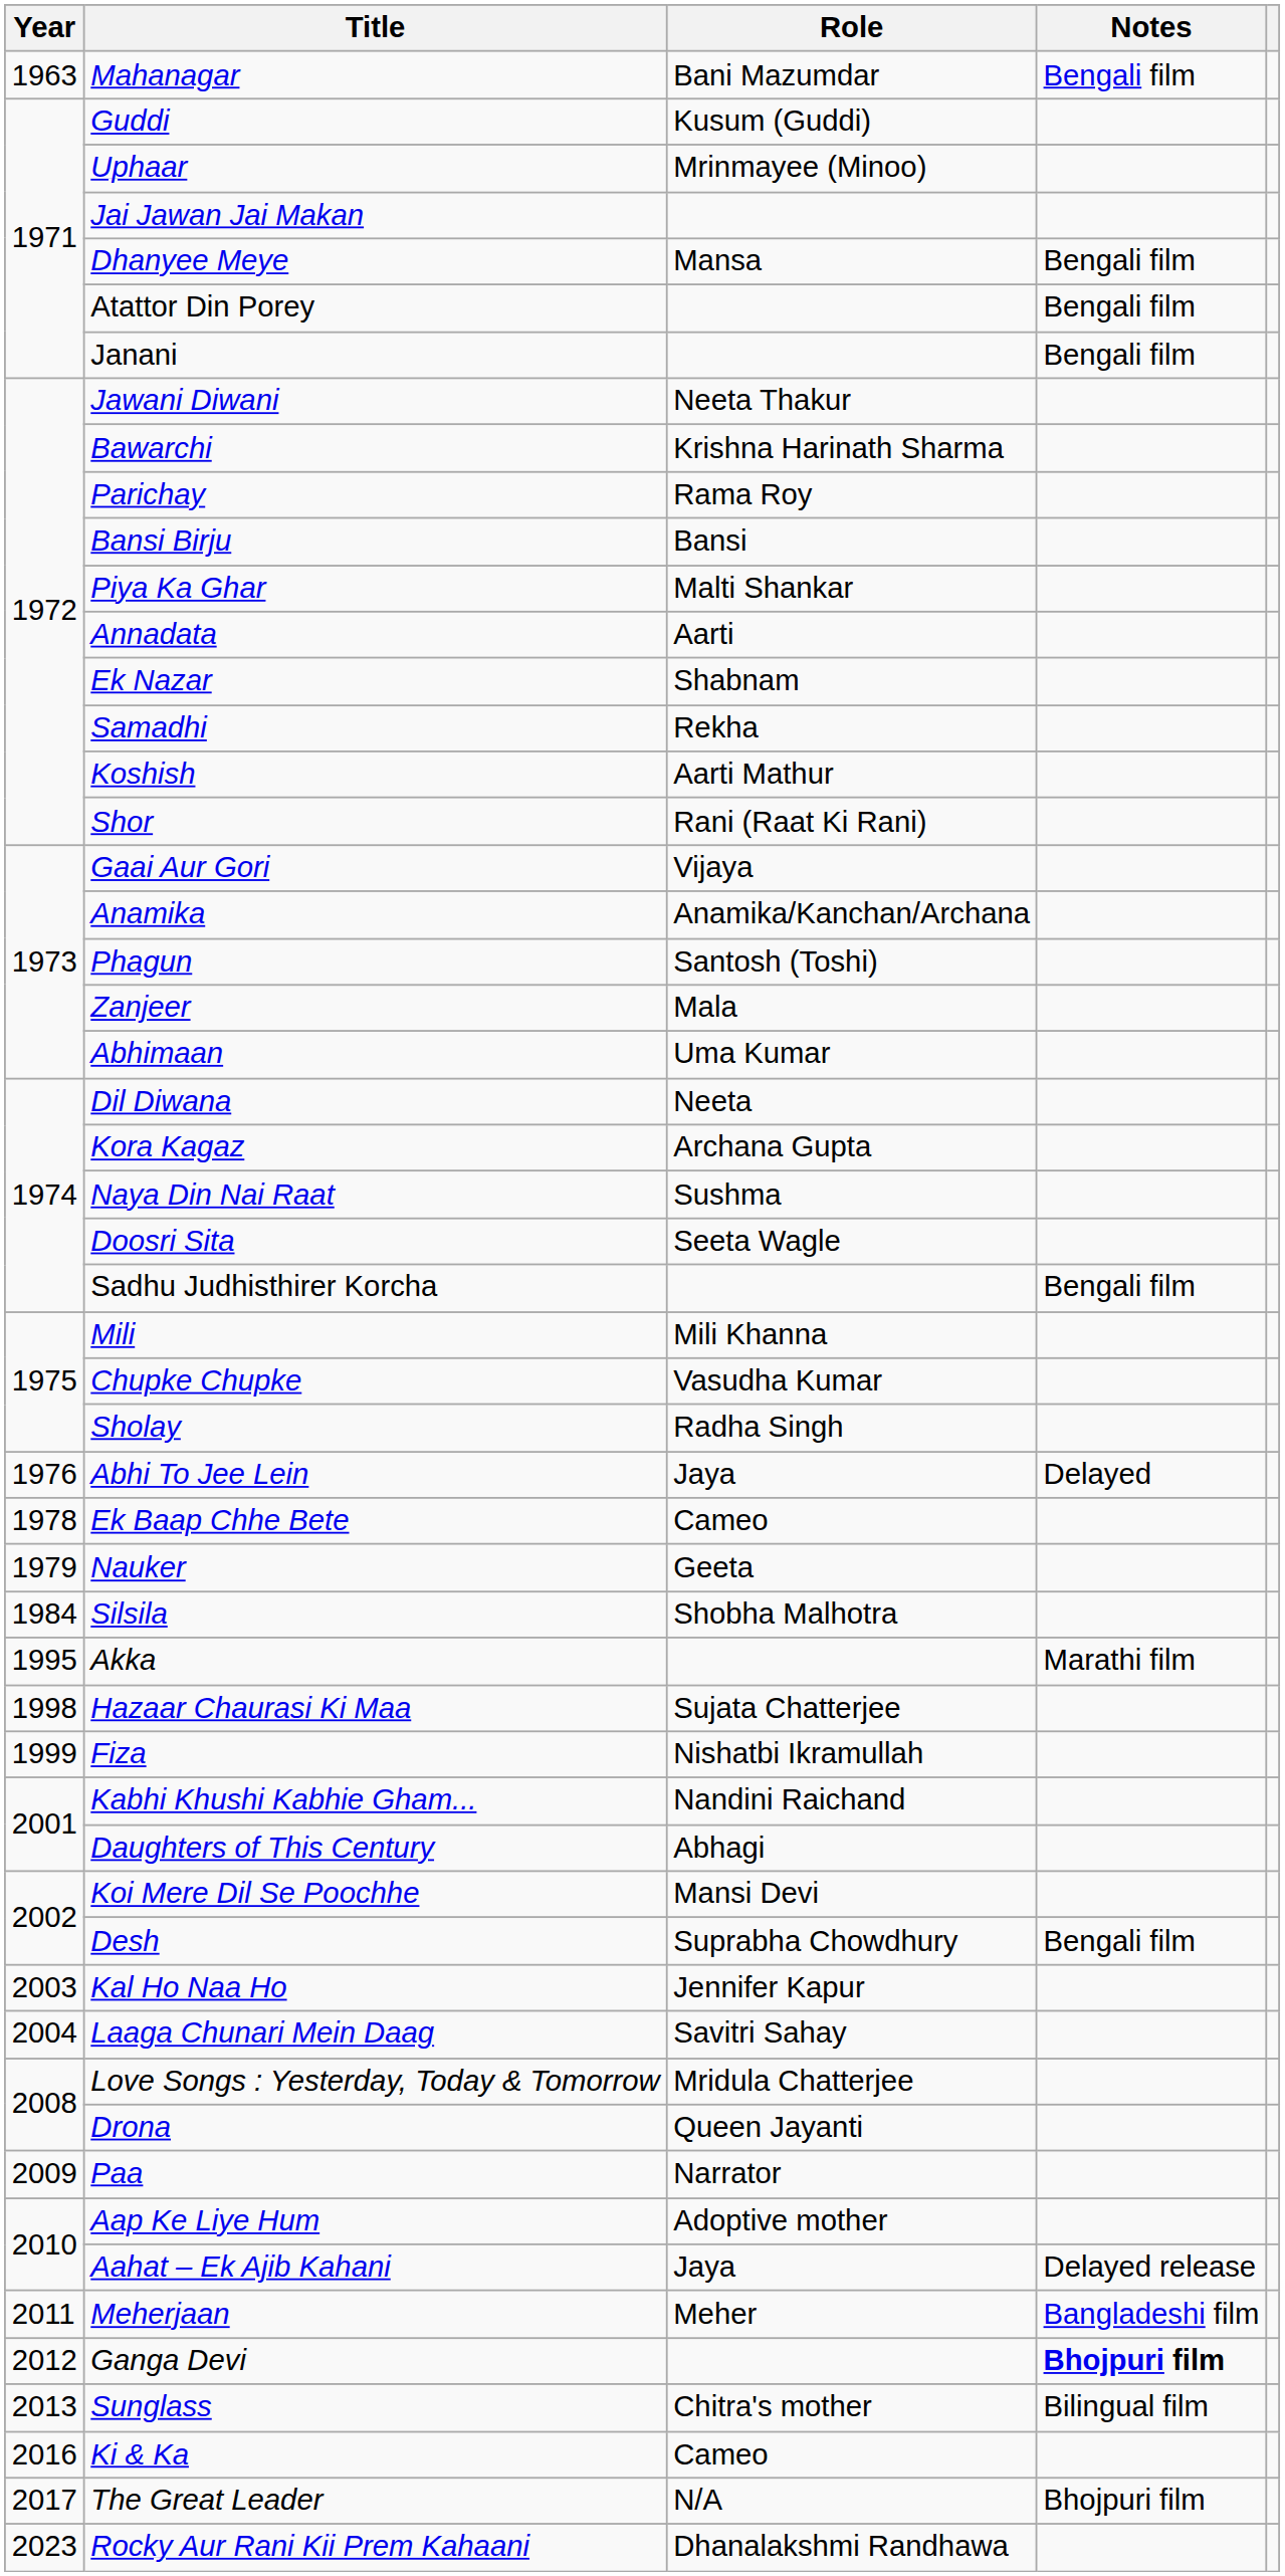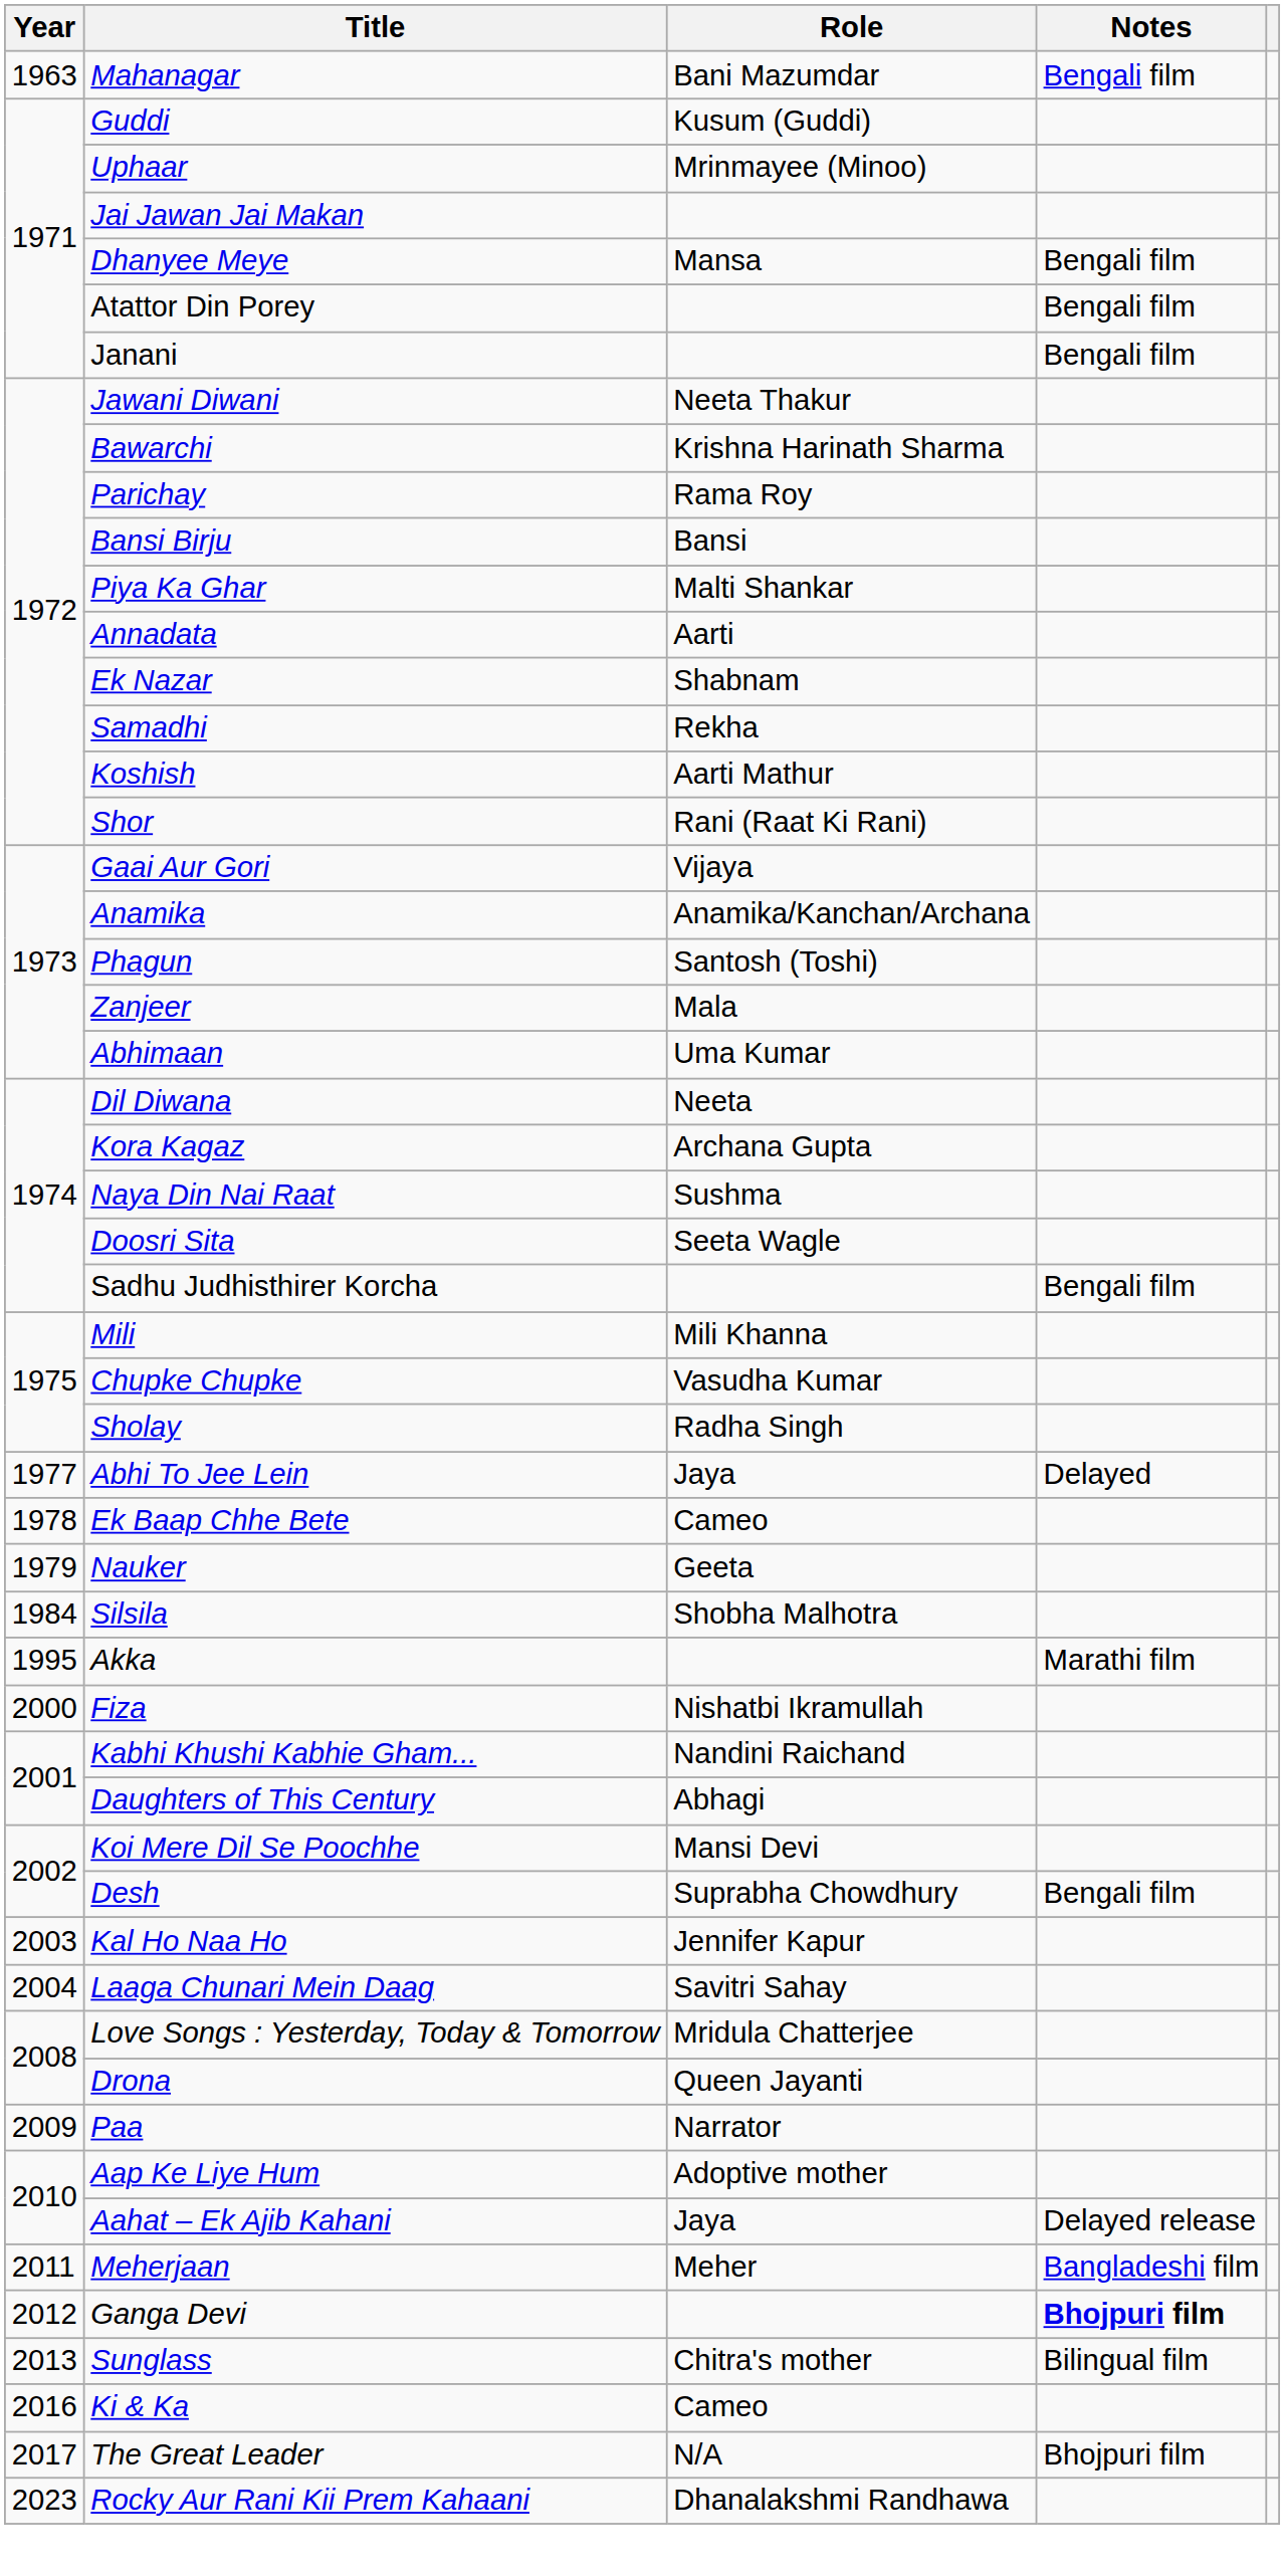 <table class="wikitable sortable">
 <tr>
 <th scope="col">Year</th>
 <th scope="col">Title</th>
 <th scope="col">Role</th>
 <th scope="col" class="unsortable">Notes</th>
 <th scope="col" class="unsortable"></th>
 </tr>
 <tr>
 <td>1963</td>
 <td><em><a href='#'>Mahanagar</a></em></td>
 <td>Bani Mazumdar</td>
 <td><a href='#'>Bengali</a> film</td>
 <td></td>
 </tr>
 <tr>
 <td rowspan="6">1971</td>
 <td><em><a href='#'>Guddi</a></em></td>
 <td>Kusum (Guddi)</td>
 <td></td>
 <td></td>
 </tr>
 <tr>
 <td><em><a href='#'>Uphaar</a></em></td>
 <td>Mrinmayee (Minoo)</td>
 <td></td>
 <td></td>
 </tr>
 <tr>
 <td><em><a href='#'>Jai Jawan Jai Makan</a></em></td>
 <td></td>
 <td></td>
 <td></td>
 </tr>
 <tr>
 <td><em><a href='#'>Dhanyee Meye</a></em></td>
 <td>Mansa</td>
 <td>Bengali film</td>
 <td></td>
 </tr>
 <tr>
 <td>Atattor Din Porey</td>
 <td></td>
 <td>Bengali film</td>
 <td></td>
 </tr>
 <tr>
 <td>Janani</td>
 <td></td>
 <td>Bengali film</td>
 <td></td>
 </tr>
 <tr>
 <td rowspan="10">1972</td>
 <td><em><a href='#'>Jawani Diwani</a></em></td>
 <td>Neeta Thakur</td>
 <td></td>
 <td></td>
 </tr>
 <tr>
 <td><em><a href='#'>Bawarchi</a></em></td>
 <td>Krishna Harinath Sharma</td>
 <td></td>
 <td></td>
 </tr>
 <tr>
 <td><em><a href='#'>Parichay</a></em></td>
 <td>Rama Roy</td>
 <td></td>
 <td></td>
 </tr>
 <tr>
 <td><em><a href='#'>Bansi Birju</a></em></td>
 <td>Bansi</td>
 <td></td>
 <td></td>
 </tr>
 <tr>
 <td><em><a href='#'>Piya Ka Ghar</a></em></td>
 <td>Malti Shankar</td>
 <td></td>
 <td></td>
 </tr>
 <tr>
 <td><em><a href='#'>Annadata</a></em></td>
 <td>Aarti</td>
 <td></td>
 <td></td>
 </tr>
 <tr>
 <td><em><a href='#'>Ek Nazar</a></em></td>
 <td>Shabnam</td>
 <td></td>
 <td></td>
 </tr>
 <tr>
 <td><em><a href='#'>Samadhi</a></em></td>
 <td>Rekha</td>
 <td></td>
 <td></td>
 </tr>
 <tr>
 <td><em><a href='#'>Koshish</a></em></td>
 <td>Aarti Mathur</td>
 <td></td>
 <td></td>
 </tr>
 <tr>
 <td><em><a href='#'>Shor</a></em></td>
 <td>Rani (Raat Ki Rani)</td>
 <td></td>
 <td></td>
 </tr>
 <tr>
 <td rowspan="5">1973</td>
 <td><em><a href='#'>Gaai Aur Gori</a></em></td>
 <td>Vijaya</td>
 <td></td>
 <td></td>
 </tr>
 <tr>
 <td><em><a href='#'>Anamika</a></em></td>
 <td>Anamika/Kanchan/Archana</td>
 <td></td>
 <td></td>
 </tr>
 <tr>
 <td><em><a href='#'>Phagun</a></em></td>
 <td>Santosh (Toshi)</td>
 <td></td>
 <td></td>
 </tr>
 <tr>
 <td><em><a href='#'>Zanjeer</a></em></td>
 <td>Mala</td>
 <td></td>
 <td></td>
 </tr>
 <tr>
 <td><em><a href='#'>Abhimaan</a></em></td>
 <td>Uma Kumar</td>
 <td></td>
 <td></td>
 </tr>
 <tr>
 <td rowspan="5">1974</td>
 <td><em><a href='#'>Dil Diwana</a></em></td>
 <td>Neeta</td>
 <td></td>
 <td></td>
 </tr>
 <tr>
 <td><em><a href='#'>Kora Kagaz</a></em></td>
 <td>Archana Gupta</td>
 <td></td>
 <td></td>
 </tr>
 <tr>
 <td><em><a href='#'>Naya Din Nai Raat</a></em></td>
 <td>Sushma</td>
 <td></td>
 <td></td>
 </tr>
 <tr>
 <td><em><a href='#'>Doosri Sita</a></em></td>
 <td>Seeta Wagle</td>
 <td></td>
 <td></td>
 </tr>
 <tr>
 <td>Sadhu Judhisthirer Korcha</td>
 <td></td>
 <td>Bengali film</td>
 <td></td>
 </tr>
 <tr>
 <td rowspan="3">1975</td>
 <td><em><a href='#'>Mili</a></em></td>
 <td>Mili Khanna</td>
 <td></td>
 <td></td>
 </tr>
 <tr>
 <td><em><a href='#'>Chupke Chupke</a></em></td>
 <td>Vasudha Kumar</td>
 <td></td>
 <td></td>
 </tr>
 <tr>
 <td><em><a href='#'>Sholay</a></em></td>
 <td>Radha Singh</td>
 <td></td>
 <td></td>
 </tr>
 <tr>
-<td>1976</td>
+<td>1977</td>
 <td><em><a href='#'>Abhi To Jee Lein</a></em></td>
 <td>Jaya</td>
 <td>Delayed</td>
 <td></td>
 </tr>
 <tr>
 <td>1978</td>
 <td><em><a href='#'>Ek Baap Chhe Bete</a></em></td>
 <td>Cameo</td>
 <td></td>
 <td></td>
 </tr>
 <tr>
 <td>1979</td>
 <td><em><a href='#'>Nauker</a></em></td>
 <td>Geeta</td>
 <td></td>
 <td></td>
 </tr>
 <tr>
 <td>1984</td>
 <td><em><a href='#'>Silsila</a></em></td>
 <td>Shobha Malhotra</td>
 <td></td>
 <td></td>
 </tr>
 <tr>
 <td>1995</td>
 <td><em>Akka</em></td>
 <td></td>
 <td>Marathi film</td>
 <td></td>
 </tr>
 <tr>
-<td>1998</td>
-<td><em><a href='#'>Hazaar Chaurasi Ki Maa</a></em></td>
-<td>Sujata Chatterjee</td>
-<td></td>
-<td></td>
-</tr>
-<tr>
-<td>1999</td>
+<td>2000</td>
 <td><em><a href='#'>Fiza</a></em></td>
 <td>Nishatbi Ikramullah</td>
 <td></td>
 <td></td>
 </tr>
 <tr>
 <td rowspan="2">2001</td>
 <td><em><a href='#'>Kabhi Khushi Kabhie Gham...</a></em></td>
 <td>Nandini Raichand</td>
 <td></td>
 <td></td>
 </tr>
 <tr>
 <td><em><a href='#'>Daughters of This Century</a></em></td>
 <td>Abhagi</td>
 <td></td>
 <td></td>
 </tr>
 <tr>
 <td rowspan="2">2002</td>
 <td><em><a href='#'>Koi Mere Dil Se Poochhe</a></em></td>
 <td>Mansi Devi</td>
 <td></td>
 <td></td>
 </tr>
 <tr>
 <td><em><a href='#'>Desh</a></em></td>
 <td>Suprabha Chowdhury</td>
 <td>Bengali film</td>
 <td></td>
 </tr>
 <tr>
 <td>2003</td>
 <td><em><a href='#'>Kal Ho Naa Ho</a></em></td>
 <td>Jennifer Kapur</td>
 <td></td>
 <td></td>
 </tr>
 <tr>
 <td>2004</td>
 <td><em><a href='#'>Laaga Chunari Mein Daag</a></em></td>
 <td>Savitri Sahay</td>
 <td></td>
 <td></td>
 </tr>
 <tr>
 <td rowspan="2">2008</td>
 <td><em>Love Songs : Yesterday, Today & Tomorrow</em></td>
 <td>Mridula Chatterjee</td>
 <td></td>
 <td></td>
 </tr>
 <tr>
 <td><em><a href='#'>Drona</a></em></td>
 <td>Queen Jayanti</td>
 <td></td>
 <td></td>
 </tr>
 <tr>
 <td>2009</td>
 <td><em><a href='#'>Paa</a></em></td>
 <td>Narrator</td>
 <td></td>
 <td></td>
 </tr>
 <tr>
 <td rowspan="2">2010</td>
 <td><em><a href='#'>Aap Ke Liye Hum</a></em></td>
 <td>Adoptive mother</td>
 <td></td>
 <td></td>
 </tr>
 <tr>
 <td><em><a href='#'>Aahat – Ek Ajib Kahani</a></em></td>
 <td>Jaya</td>
 <td>Delayed release</td>
 <td></td>
 </tr>
 <tr>
 <td>2011</td>
 <td><em><a href='#'>Meherjaan</a></em></td>
 <td>Meher</td>
 <td><a href='#'>Bangladeshi</a> film</td>
 <td></td>
 </tr>
 <tr>
 <td>2012</td>
 <td><em>Ganga Devi</em></td>
 <td></td>
 <td><strong><a href='#'>Bhojpuri</a> film</strong></td>
 <td></td>
 </tr>
 <tr>
 <td>2013</td>
 <td><em><a href='#'>Sunglass</a></em></td>
 <td>Chitra's mother</td>
 <td>Bilingual film</td>
 <td></td>
 </tr>
 <tr>
 <td>2016</td>
 <td><em><a href='#'>Ki & Ka</a></em></td>
 <td>Cameo</td>
 <td></td>
 <td></td>
 </tr>
 <tr>
 <td>2017</td>
 <td><em>The Great Leader</em></td>
 <td>N/A</td>
 <td>Bhojpuri film</td>
 <td></td>
 </tr>
 <tr>
 <td>2023</td>
 <td><em><a href='#'>Rocky Aur Rani Kii Prem Kahaani</a></em></td>
 <td>Dhanalakshmi Randhawa</td>
 <td></td>
 <td></td>
 </tr>
 </table>
